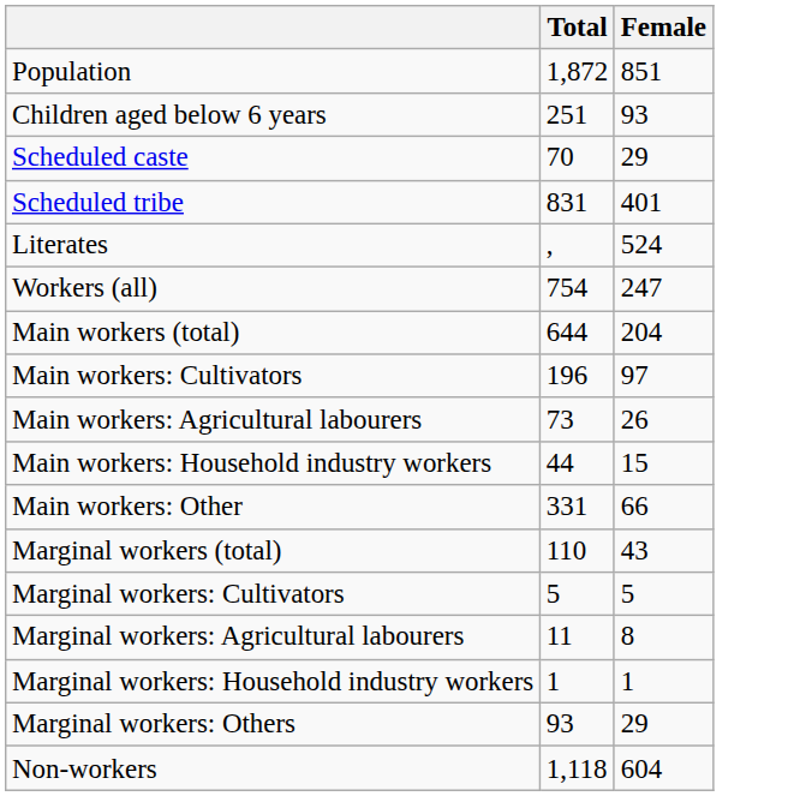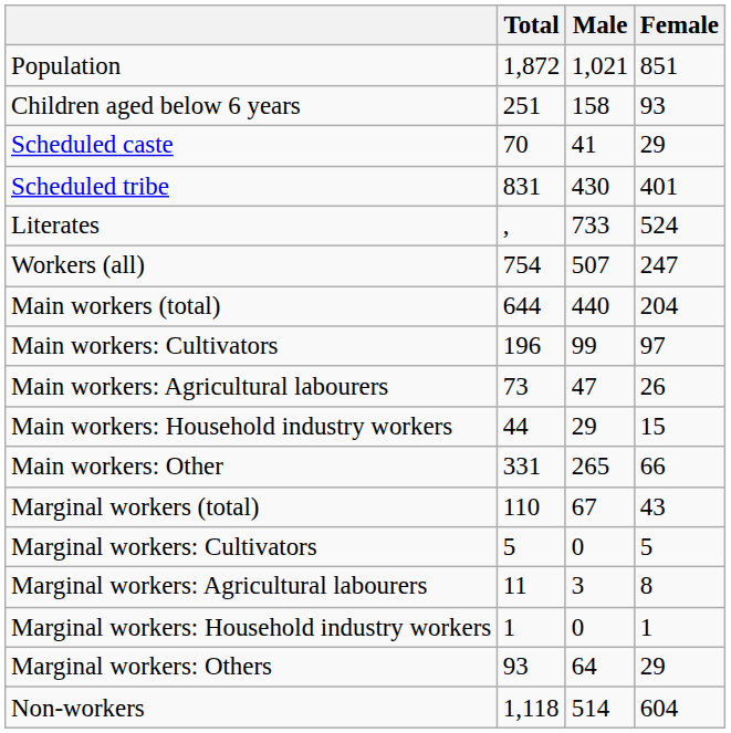 <table class="wikitable">
 <tr>
 <th></th>
 <th>Total</th>
+<th>Male</th>
 <th>Female</th>
 </tr>
 <tr>
 <td>Population</td>
 <td>1,872</td>
+<td>1,021</td>
 <td>851</td>
 </tr>
 <tr>
 <td>Children aged below 6 years</td>
 <td>251</td>
+<td>158</td>
 <td>93</td>
 </tr>
 <tr>
 <td><a href='#'>Scheduled caste</a></td>
 <td>70</td>
+<td>41</td>
 <td>29</td>
 </tr>
 <tr>
 <td><a href='#'>Scheduled tribe</a></td>
 <td>831</td>
+<td>430</td>
 <td>401</td>
 </tr>
 <tr>
 <td>Literates</td>
 <td>,</td>
+<td>733</td>
 <td>524</td>
 </tr>
 <tr>
 <td>Workers (all)</td>
 <td>754</td>
+<td>507</td>
 <td>247</td>
 </tr>
 <tr>
 <td>Main workers (total)</td>
 <td>644</td>
+<td>440</td>
 <td>204</td>
 </tr>
 <tr>
 <td>Main workers: Cultivators</td>
 <td>196</td>
+<td>99</td>
 <td>97</td>
 </tr>
 <tr>
 <td>Main workers: Agricultural labourers</td>
 <td>73</td>
+<td>47</td>
 <td>26</td>
 </tr>
 <tr>
 <td>Main workers: Household industry workers</td>
 <td>44</td>
+<td>29</td>
 <td>15</td>
 </tr>
 <tr>
 <td>Main workers: Other</td>
 <td>331</td>
+<td>265</td>
 <td>66</td>
 </tr>
 <tr>
 <td>Marginal workers (total)</td>
 <td>110</td>
+<td>67</td>
 <td>43</td>
 </tr>
 <tr>
 <td>Marginal workers: Cultivators</td>
 <td>5</td>
+<td>0</td>
 <td>5</td>
 </tr>
 <tr>
 <td>Marginal workers: Agricultural labourers</td>
 <td>11</td>
+<td>3</td>
 <td>8</td>
 </tr>
 <tr>
 <td>Marginal workers: Household industry workers</td>
 <td>1</td>
+<td>0</td>
 <td>1</td>
 </tr>
 <tr>
 <td>Marginal workers: Others</td>
 <td>93</td>
+<td>64</td>
 <td>29</td>
 </tr>
 <tr>
 <td>Non-workers</td>
 <td>1,118</td>
+<td>514</td>
 <td>604</td>
 </tr>
 </table>
